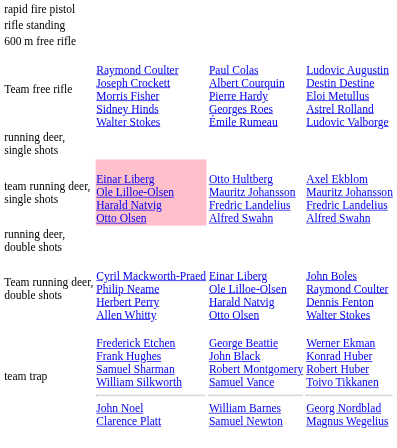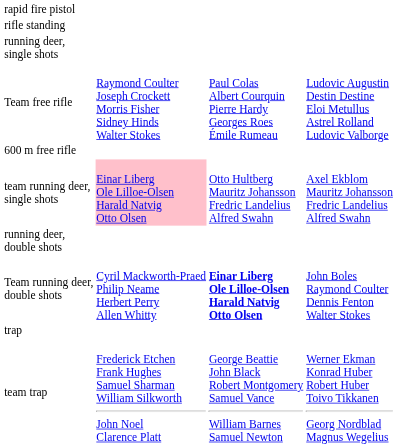 <table>
 <tr>
 <td>rapid fire pistol<br></td>
 <td></td>
 <td></td>
 <td></td>
 </tr>
 <tr>
 <td>rifle standing<br></td>
 <td></td>
 <td></td>
 <td></td>
 </tr>
 <tr>
-<td>600 m free rifle<br></td>
+<td>running deer,<br>single shots<br></td>
 <td></td>
 <td></td>
 <td></td>
 </tr>
 <tr>
 <td>Team free rifle<br></td>
 <td><br><a href='#'>Raymond Coulter</a><br><a href='#'>Joseph Crockett</a><br><a href='#'>Morris Fisher</a><br><a href='#'>Sidney Hinds</a><br><a href='#'>Walter Stokes</a></td>
 <td><br><a href='#'>Paul Colas</a><br><a href='#'>Albert Courquin</a><br><a href='#'>Pierre Hardy</a><br><a href='#'>Georges Roes</a><br><a href='#'>Émile Rumeau</a></td>
 <td><br><a href='#'>Ludovic Augustin</a><br><a href='#'>Destin Destine</a><br><a href='#'>Eloi Metullus</a><br><a href='#'>Astrel Rolland</a><br><a href='#'>Ludovic Valborge</a></td>
 </tr>
 <tr>
-<td>running deer,<br>single shots<br></td>
+<td>600 m free rifle<br></td>
 <td></td>
 <td></td>
 <td></td>
 </tr>
 <tr>
 <td>team running deer,<br>single shots<br></td>
 <td style="background: pink;"><br><a href='#'>Einar Liberg</a><br><a href='#'>Ole Lilloe-Olsen</a><br><a href='#'>Harald Natvig</a><br><a href='#'>Otto Olsen</a></td>
 <td><br><a href='#'>Otto Hultberg</a><br><a href='#'>Mauritz Johansson</a><br><a href='#'>Fredric Landelius</a><br><a href='#'>Alfred Swahn</a></td>
 <td><br><a href='#'>Axel Ekblom</a><br><a href='#'>Mauritz Johansson</a><br><a href='#'>Fredric Landelius</a><br><a href='#'>Alfred Swahn</a></td>
 </tr>
 <tr>
 <td>running deer,<br>double shots<br></td>
 <td></td>
 <td></td>
 <td></td>
 </tr>
 <tr>
 <td>Team running deer,<br>double shots<br></td>
 <td><br><a href='#'>Cyril Mackworth-Praed</a><br><a href='#'>Philip Neame</a><br><a href='#'>Herbert Perry</a><br><a href='#'>Allen Whitty</a></td>
-<td><br><a href='#'>Einar Liberg</a><br><a href='#'>Ole Lilloe-Olsen</a><br><a href='#'>Harald Natvig</a><br><a href='#'>Otto Olsen</a></td>
+<td><strong><br><a href='#'>Einar Liberg</a><br><a href='#'>Ole Lilloe-Olsen</a><br><a href='#'>Harald Natvig</a><br><a href='#'>Otto Olsen</a></strong></td>
 <td><br><a href='#'>John Boles</a><br><a href='#'>Raymond Coulter</a><br><a href='#'>Dennis Fenton</a><br><a href='#'>Walter Stokes</a></td>
+</tr>
+<tr>
+<td>trap <br></td>
+<td></td>
+<td></td>
+<td></td>
 </tr>
 <tr>
 <td>team trap<br></td>
 <td><br><a href='#'>Frederick Etchen</a><br><a href='#'>Frank Hughes</a><br><a href='#'>Samuel Sharman</a><br><a href='#'>William Silkworth</a><hr><a href='#'>John Noel</a><br><a href='#'>Clarence Platt</a></td>
 <td><br><a href='#'>George Beattie</a><br><a href='#'>John Black</a><br><a href='#'>Robert Montgomery</a><br><a href='#'>Samuel Vance</a><hr><a href='#'>William Barnes</a><br><a href='#'>Samuel Newton</a></td>
 <td><br><a href='#'>Werner Ekman</a><br><a href='#'>Konrad Huber</a><br><a href='#'>Robert Huber</a><br><a href='#'>Toivo Tikkanen</a><hr><a href='#'>Georg Nordblad</a><br><a href='#'>Magnus Wegelius</a></td>
 </tr>
 </table>
